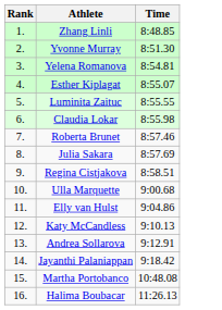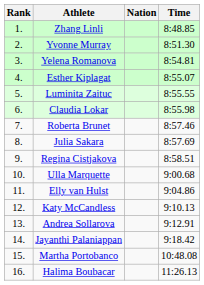 <table class=wikitable style="text-align:center">
 <tr>
 <th>Rank</th>
 <th>Athlete</th>
+<th>Nation</th>
 <th>Time</th>
 </tr>
 <tr style="background:#ccffcc;">
 <td>1.</td>
 <td><a href='#'>Zhang Linli</a></td>
+<td align=left></td>
 <td>8:48.85</td>
 </tr>
 <tr style="background:#ccffcc;">
 <td>2.</td>
 <td><a href='#'>Yvonne Murray</a></td>
+<td align=left></td>
 <td>8:51.30</td>
 </tr>
 <tr style="background:#ccffcc;">
 <td>3.</td>
 <td><a href='#'>Yelena Romanova</a></td>
+<td align=left></td>
 <td>8:54.81</td>
 </tr>
 <tr style="background:#ccffcc;">
 <td>4.</td>
 <td><a href='#'>Esther Kiplagat</a></td>
+<td align=left></td>
 <td>8:55.07</td>
 </tr>
 <tr style="background:#ddffdd;">
 <td>5.</td>
 <td><a href='#'>Luminita Zaituc</a></td>
+<td align=left></td>
 <td>8:55.55</td>
 </tr>
 <tr style="background:#ddffdd;">
 <td>6.</td>
 <td><a href='#'>Claudia Lokar</a></td>
+<td align=left></td>
 <td>8:55.98</td>
 </tr>
 <tr>
 <td>7.</td>
 <td><a href='#'>Roberta Brunet</a></td>
+<td align=left></td>
 <td>8:57.46</td>
 </tr>
 <tr>
 <td>8.</td>
 <td><a href='#'>Julia Sakara</a></td>
+<td align=left></td>
 <td>8:57.69 </td>
 </tr>
 <tr>
 <td>9.</td>
 <td><a href='#'>Regina Cistjakova</a></td>
+<td align=left></td>
 <td>8:58.51</td>
 </tr>
 <tr>
 <td>10.</td>
 <td><a href='#'>Ulla Marquette</a></td>
+<td align=left></td>
 <td>9:00.68</td>
 </tr>
 <tr>
 <td>11.</td>
 <td><a href='#'>Elly van Hulst</a></td>
+<td align=left></td>
 <td>9:04.86</td>
 </tr>
 <tr>
 <td>12.</td>
 <td><a href='#'>Katy McCandless</a></td>
+<td align=left></td>
 <td>9:10.13</td>
 </tr>
 <tr>
 <td>13.</td>
 <td><a href='#'>Andrea Sollarova</a></td>
+<td align=left></td>
 <td>9:12.91</td>
 </tr>
 <tr>
 <td>14.</td>
 <td><a href='#'>Jayanthi Palaniappan</a></td>
+<td align=left></td>
 <td>9:18.42 </td>
 </tr>
 <tr>
 <td>15.</td>
 <td><a href='#'>Martha Portobanco</a></td>
+<td align=left></td>
 <td>10:48.08</td>
 </tr>
 <tr>
 <td>16.</td>
 <td><a href='#'>Halima Boubacar</a></td>
+<td align=left></td>
 <td>11:26.13</td>
 </tr>
 </table>
